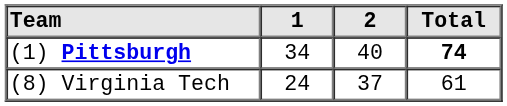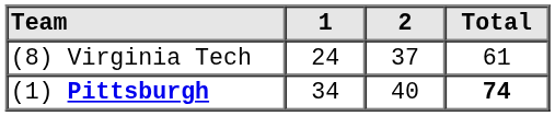 <table border=1 cellspacing=0 width=300 style="margin-left:3em;">
 <tr style="text-align:center; background-color:#e6e6e6;">
 <th align=left width=35%>Team</th>
 <th width=10%>1</th>
 <th width=10%>2</th>
 <th width=10%>Total</th>
 </tr>
 <tr style="text-align:center;">
+<td align=left>(8) Virginia Tech</td>
+<td>24</td>
+<td>37</td>
+<td>61</td>
+</tr>
+<tr style="text-align:center;">
 <td align=left>(1) <strong><a href='#'>Pittsburgh</a></strong></td>
 <td>34</td>
 <td>40</td>
 <td><strong>74</strong></td>
 </tr>
 <tr style="text-align:center;">
-<td align=left>(8) Virginia Tech</td>
-<td>24</td>
-<td>37</td>
-<td>61</td>
-</tr>
-<tr style="text-align:center;">
 </tr>
 </table>
